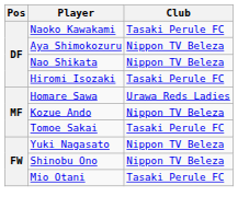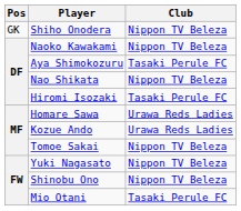 <table class="wikitable">
 <tr>
 <th>Pos</th>
 <th>Player</th>
 <th>Club</th>
 </tr>
 <tr>
+<td>GK</td>
+<td> <a href='#'>Shiho Onodera</a></td>
+<td><a href='#'>Nippon TV Beleza</a></td>
+</tr>
+<tr>
 <th rowspan=4>DF</th>
 <td> <a href='#'>Naoko Kawakami</a></td>
-<td><a href='#'>Tasaki Perule FC</a></td>
+<td><a href='#'>Nippon TV Beleza</a></td>
 </tr>
 <tr>
 <td> <a href='#'>Aya Shimokozuru</a></td>
-<td><a href='#'>Nippon TV Beleza</a></td>
+<td><a href='#'>Tasaki Perule FC</a></td>
 </tr>
 <tr>
 <td> <a href='#'>Nao Shikata</a></td>
 <td><a href='#'>Nippon TV Beleza</a></td>
 </tr>
 <tr>
 <td> <a href='#'>Hiromi Isozaki</a></td>
 <td><a href='#'>Tasaki Perule FC</a></td>
 </tr>
 <tr>
 <th rowspan=3>MF</th>
 <td> <a href='#'>Homare Sawa</a></td>
 <td><a href='#'>Urawa Reds Ladies</a></td>
 </tr>
 <tr>
 <td> <a href='#'>Kozue Ando</a></td>
-<td><a href='#'>Nippon TV Beleza</a></td>
+<td><a href='#'>Urawa Reds Ladies</a></td>
 </tr>
 <tr>
 <td> <a href='#'>Tomoe Sakai</a></td>
-<td><a href='#'>Tasaki Perule FC</a></td>
+<td><a href='#'>Nippon TV Beleza</a></td>
 </tr>
 <tr>
 <th rowspan=3>FW</th>
 <td> <a href='#'>Yuki Nagasato</a></td>
 <td><a href='#'>Nippon TV Beleza</a></td>
 </tr>
 <tr>
 <td> <a href='#'>Shinobu Ono</a></td>
 <td><a href='#'>Nippon TV Beleza</a></td>
 </tr>
 <tr>
 <td> <a href='#'>Mio Otani</a></td>
 <td><a href='#'>Tasaki Perule FC</a></td>
 </tr>
 </table>
